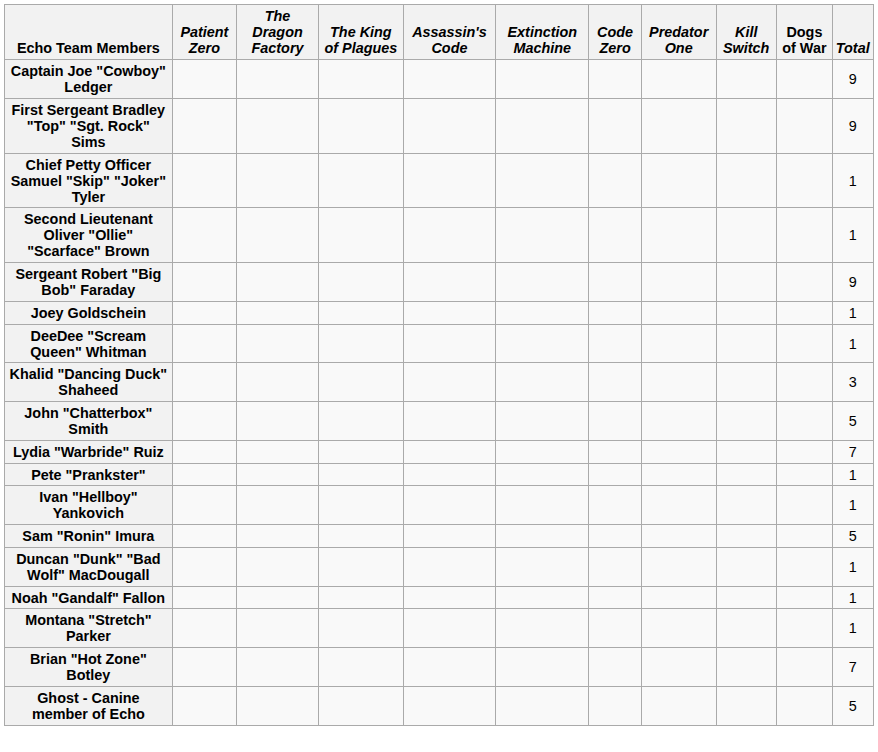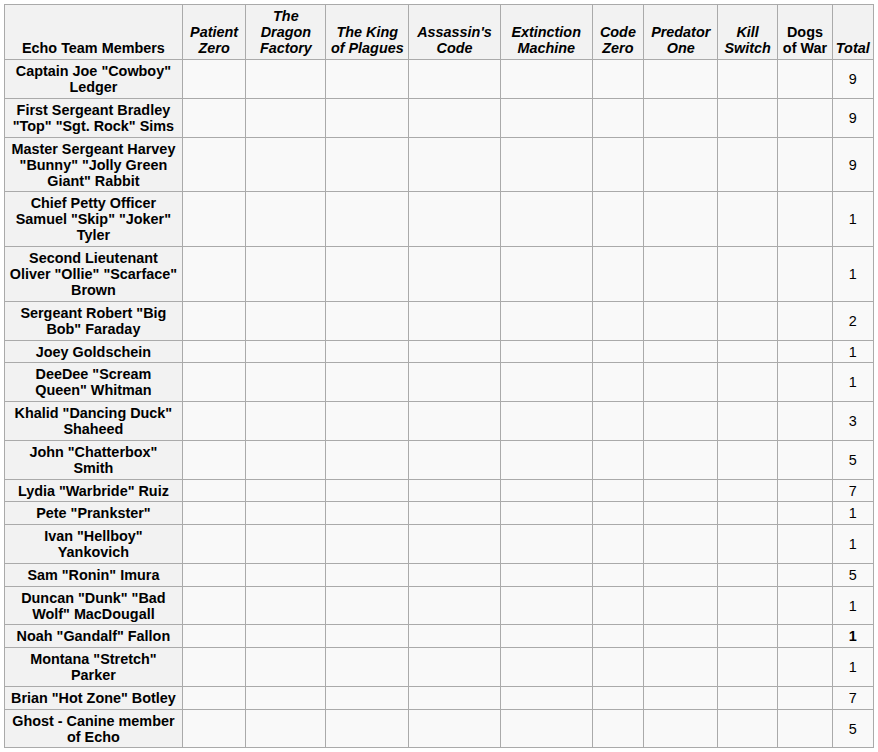 <table class="wikitable sortable" style="text-align:center;font-size:90%;">
 <tr style="vertical-align:bottom;">
 <th>Echo Team Members</th>
 <th><em>Patient Zero</em></th>
 <th><em>The Dragon Factory</em></th>
 <th><em>The King of Plagues</em></th>
 <th><em>Assassin's Code</em></th>
 <th><em>Extinction Machine</em></th>
 <th><em>Code Zero</em></th>
 <th><em>Predator One</em></th>
 <th><em>Kill Switch</em></th>
 <th>Dogs of War</th>
 <th><em>Total</em></th>
 </tr>
 <tr>
 <th>Captain Joe "Cowboy" Ledger</th>
 <td></td>
 <td></td>
 <td></td>
 <td></td>
 <td></td>
 <td></td>
 <td></td>
 <td></td>
 <td></td>
 <td>9</td>
 </tr>
 <tr>
 <th>First Sergeant Bradley "Top" "Sgt. Rock" Sims</th>
+<td></td>
+<td></td>
+<td></td>
+<td></td>
+<td></td>
+<td></td>
+<td></td>
+<td></td>
+<td></td>
+<td>9</td>
+</tr>
+<tr>
+<th>Master Sergeant Harvey "Bunny" "Jolly Green Giant" Rabbit</th>
 <td></td>
 <td></td>
 <td></td>
 <td></td>
 <td></td>
 <td></td>
 <td></td>
 <td></td>
 <td></td>
 <td>9</td>
 </tr>
 <tr>
 <th>Chief Petty Officer Samuel "Skip" "Joker" Tyler</th>
 <td></td>
 <td></td>
 <td></td>
 <td></td>
 <td></td>
 <td></td>
 <td></td>
 <td></td>
 <td></td>
 <td>1</td>
 </tr>
 <tr>
 <th>Second Lieutenant Oliver "Ollie" "Scarface" Brown</th>
 <td></td>
 <td></td>
 <td></td>
 <td></td>
 <td></td>
 <td></td>
 <td></td>
 <td></td>
 <td></td>
 <td>1</td>
 </tr>
 <tr>
 <th>Sergeant Robert "Big Bob" Faraday</th>
 <td></td>
 <td></td>
 <td></td>
 <td></td>
 <td></td>
 <td></td>
 <td></td>
 <td></td>
 <td></td>
-<td>9</td>
+<td>2</td>
 </tr>
 <tr>
 <th>Joey Goldschein</th>
 <td></td>
 <td></td>
 <td></td>
 <td></td>
 <td></td>
 <td></td>
 <td></td>
 <td></td>
 <td></td>
 <td>1</td>
 </tr>
 <tr>
 <th>DeeDee "Scream Queen" Whitman</th>
 <td></td>
 <td></td>
 <td></td>
 <td></td>
 <td></td>
 <td></td>
 <td></td>
 <td></td>
 <td></td>
 <td>1</td>
 </tr>
 <tr>
 <th>Khalid "Dancing Duck" Shaheed</th>
 <td></td>
 <td></td>
 <td></td>
 <td></td>
 <td></td>
 <td></td>
 <td></td>
 <td></td>
 <td></td>
 <td>3</td>
 </tr>
 <tr>
 <th>John "Chatterbox" Smith</th>
 <td></td>
 <td></td>
 <td></td>
 <td></td>
 <td></td>
 <td></td>
 <td></td>
 <td></td>
 <td></td>
 <td>5</td>
 </tr>
 <tr>
 <th>Lydia "Warbride" Ruiz</th>
 <td></td>
 <td></td>
 <td></td>
 <td></td>
 <td></td>
 <td></td>
 <td></td>
 <td></td>
 <td></td>
 <td>7</td>
 </tr>
 <tr>
 <th>Pete "Prankster"</th>
 <td></td>
 <td></td>
 <td></td>
 <td></td>
 <td></td>
 <td></td>
 <td></td>
 <td></td>
 <td></td>
 <td>1</td>
 </tr>
 <tr>
 <th>Ivan "Hellboy" Yankovich</th>
 <td></td>
 <td></td>
 <td></td>
 <td></td>
 <td></td>
 <td></td>
 <td></td>
 <td></td>
 <td></td>
 <td>1</td>
 </tr>
 <tr>
 <th>Sam "Ronin" Imura</th>
 <td></td>
 <td></td>
 <td></td>
 <td></td>
 <td></td>
 <td></td>
 <td></td>
 <td></td>
 <td></td>
 <td>5</td>
 </tr>
 <tr>
 <th>Duncan "Dunk" "Bad Wolf" MacDougall</th>
 <td></td>
 <td></td>
 <td></td>
 <td></td>
 <td></td>
 <td></td>
 <td></td>
 <td></td>
 <td></td>
 <td>1</td>
 </tr>
 <tr>
 <th>Noah "Gandalf" Fallon</th>
 <td></td>
 <td></td>
 <td></td>
 <td></td>
 <td></td>
 <td></td>
 <td></td>
 <td></td>
 <td></td>
-<td>1</td>
+<td><strong>1</strong></td>
 </tr>
 <tr>
 <th>Montana "Stretch" Parker</th>
 <td></td>
 <td></td>
 <td></td>
 <td></td>
 <td></td>
 <td></td>
 <td></td>
 <td></td>
 <td></td>
 <td>1</td>
 </tr>
 <tr>
 <th>Brian "Hot Zone" Botley</th>
 <td></td>
 <td></td>
 <td></td>
 <td></td>
 <td></td>
 <td></td>
 <td></td>
 <td></td>
 <td></td>
 <td>7</td>
 </tr>
 <tr>
 <th>Ghost - Canine member of Echo</th>
 <td></td>
 <td></td>
 <td></td>
 <td></td>
 <td></td>
 <td></td>
 <td></td>
 <td></td>
 <td></td>
 <td>5</td>
 </tr>
 </table>
